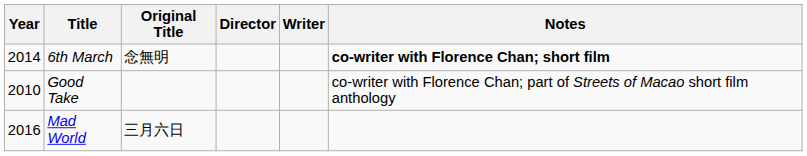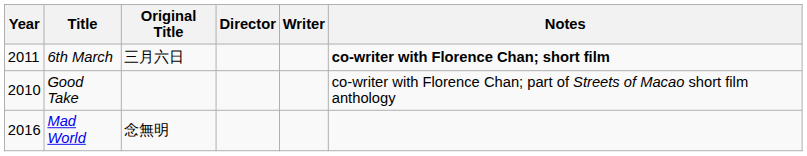 <table class="wikitable">
 <tr>
 <th>Year</th>
 <th>Title</th>
 <th>Original Title</th>
 <th>Director</th>
 <th>Writer</th>
 <th>Notes</th>
 </tr>
 <tr>
-<td>2014</td>
+<td>2011</td>
 <td><em>6th March</em></td>
-<td>念無明</td>
+<td>三月六日</td>
 <td></td>
 <td></td>
 <td><strong>co-writer with Florence Chan; short film</strong></td>
 </tr>
 <tr>
 <td>2010</td>
 <td><em>Good Take</em></td>
 <td></td>
 <td></td>
 <td></td>
 <td>co-writer with Florence Chan; part of <em>Streets of Macao</em> short film anthology</td>
 </tr>
 <tr>
 <td>2016</td>
 <td><a href='#'><em>Mad World</em></a></td>
-<td>三月六日</td>
+<td>念無明</td>
 <td></td>
 <td></td>
 <td></td>
 </tr>
 </table>
